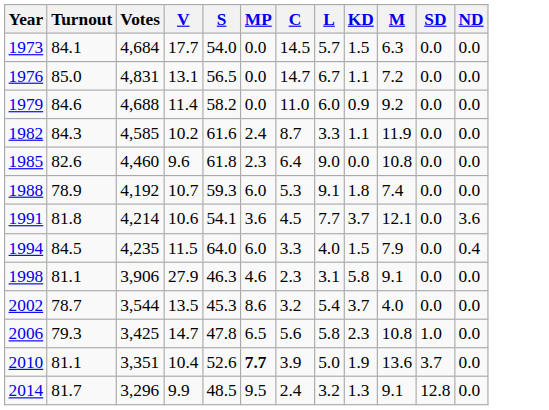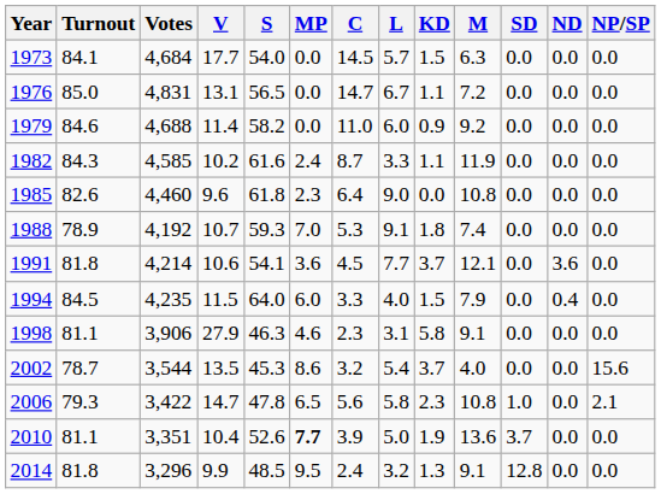 <table class="wikitable sortable" style="font-size: 95%;">
 <tr>
 <th>Year</th>
 <th>Turnout</th>
 <th>Votes</th>
 <th><a href='#'>V</a></th>
 <th><a href='#'>S</a></th>
 <th><a href='#'>MP</a></th>
 <th><a href='#'>C</a></th>
 <th><a href='#'>L</a></th>
 <th><a href='#'>KD</a></th>
 <th><a href='#'>M</a></th>
 <th><a href='#'>SD</a></th>
 <th><a href='#'>ND</a></th>
+<th><a href='#'>NP</a>/<a href='#'>SP</a></th>
 </tr>
 <tr>
 <td><a href='#'>1973</a></td>
 <td>84.1</td>
 <td>4,684</td>
 <td>17.7</td>
 <td>54.0</td>
 <td>0.0</td>
 <td>14.5</td>
 <td>5.7</td>
 <td>1.5</td>
 <td>6.3</td>
+<td>0.0</td>
 <td>0.0</td>
 <td>0.0</td>
 </tr>
 <tr>
 <td><a href='#'>1976</a></td>
 <td>85.0</td>
 <td>4,831</td>
 <td>13.1</td>
 <td>56.5</td>
 <td>0.0</td>
 <td>14.7</td>
 <td>6.7</td>
 <td>1.1</td>
 <td>7.2</td>
 <td>0.0</td>
 <td>0.0</td>
+<td>0.0</td>
 </tr>
 <tr>
 <td><a href='#'>1979</a></td>
 <td>84.6</td>
 <td>4,688</td>
 <td>11.4</td>
 <td>58.2</td>
 <td>0.0</td>
 <td>11.0</td>
 <td>6.0</td>
 <td>0.9</td>
 <td>9.2</td>
+<td>0.0</td>
 <td>0.0</td>
 <td>0.0</td>
 </tr>
 <tr>
 <td><a href='#'>1982</a></td>
 <td>84.3</td>
 <td>4,585</td>
 <td>10.2</td>
 <td>61.6</td>
 <td>2.4</td>
 <td>8.7</td>
 <td>3.3</td>
 <td>1.1</td>
 <td>11.9</td>
 <td>0.0</td>
 <td>0.0</td>
+<td>0.0</td>
 </tr>
 <tr>
 <td><a href='#'>1985</a></td>
 <td>82.6</td>
 <td>4,460</td>
 <td>9.6</td>
 <td>61.8</td>
 <td>2.3</td>
 <td>6.4</td>
 <td>9.0</td>
 <td>0.0</td>
 <td>10.8</td>
 <td>0.0</td>
 <td>0.0</td>
+<td>0.0</td>
 </tr>
 <tr>
 <td><a href='#'>1988</a></td>
 <td>78.9</td>
 <td>4,192</td>
 <td>10.7</td>
 <td>59.3</td>
-<td>6.0</td>
+<td>7.0</td>
 <td>5.3</td>
 <td>9.1</td>
 <td>1.8</td>
 <td>7.4</td>
+<td>0.0</td>
 <td>0.0</td>
 <td>0.0</td>
 </tr>
 <tr>
 <td><a href='#'>1991</a></td>
 <td>81.8</td>
 <td>4,214</td>
 <td>10.6</td>
 <td>54.1</td>
 <td>3.6</td>
 <td>4.5</td>
 <td>7.7</td>
 <td>3.7</td>
 <td>12.1</td>
 <td>0.0</td>
 <td>3.6</td>
+<td>0.0</td>
 </tr>
 <tr>
 <td><a href='#'>1994</a></td>
 <td>84.5</td>
 <td>4,235</td>
 <td>11.5</td>
 <td>64.0</td>
 <td>6.0</td>
 <td>3.3</td>
 <td>4.0</td>
 <td>1.5</td>
 <td>7.9</td>
 <td>0.0</td>
 <td>0.4</td>
+<td>0.0</td>
 </tr>
 <tr>
 <td><a href='#'>1998</a></td>
 <td>81.1</td>
 <td>3,906</td>
 <td>27.9</td>
 <td>46.3</td>
 <td>4.6</td>
 <td>2.3</td>
 <td>3.1</td>
 <td>5.8</td>
 <td>9.1</td>
+<td>0.0</td>
 <td>0.0</td>
 <td>0.0</td>
 </tr>
 <tr>
 <td><a href='#'>2002</a></td>
 <td>78.7</td>
 <td>3,544</td>
 <td>13.5</td>
 <td>45.3</td>
 <td>8.6</td>
 <td>3.2</td>
 <td>5.4</td>
 <td>3.7</td>
 <td>4.0</td>
 <td>0.0</td>
 <td>0.0</td>
+<td>15.6</td>
 </tr>
 <tr>
 <td><a href='#'>2006</a></td>
 <td>79.3</td>
-<td>3,425</td>
+<td>3,422</td>
 <td>14.7</td>
 <td>47.8</td>
 <td>6.5</td>
 <td>5.6</td>
 <td>5.8</td>
 <td>2.3</td>
 <td>10.8</td>
 <td>1.0</td>
 <td>0.0</td>
+<td>2.1</td>
 </tr>
 <tr>
 <td><a href='#'>2010</a></td>
 <td>81.1</td>
 <td>3,351</td>
 <td>10.4</td>
 <td>52.6</td>
 <td><strong>7.7</strong></td>
 <td>3.9</td>
 <td>5.0</td>
 <td>1.9</td>
 <td>13.6</td>
 <td>3.7</td>
 <td>0.0</td>
+<td>0.0</td>
 </tr>
 <tr>
 <td><a href='#'>2014</a></td>
-<td>81.7</td>
+<td>81.8</td>
 <td>3,296</td>
 <td>9.9</td>
 <td>48.5</td>
 <td>9.5</td>
 <td>2.4</td>
 <td>3.2</td>
 <td>1.3</td>
 <td>9.1</td>
 <td>12.8</td>
 <td>0.0</td>
+<td>0.0</td>
 </tr>
 </table>
